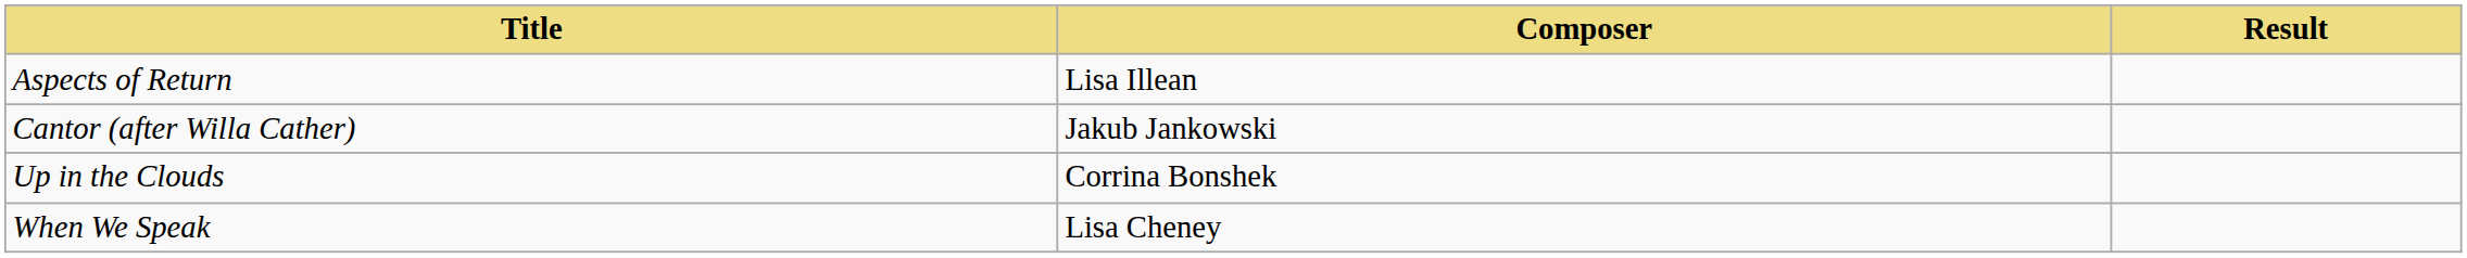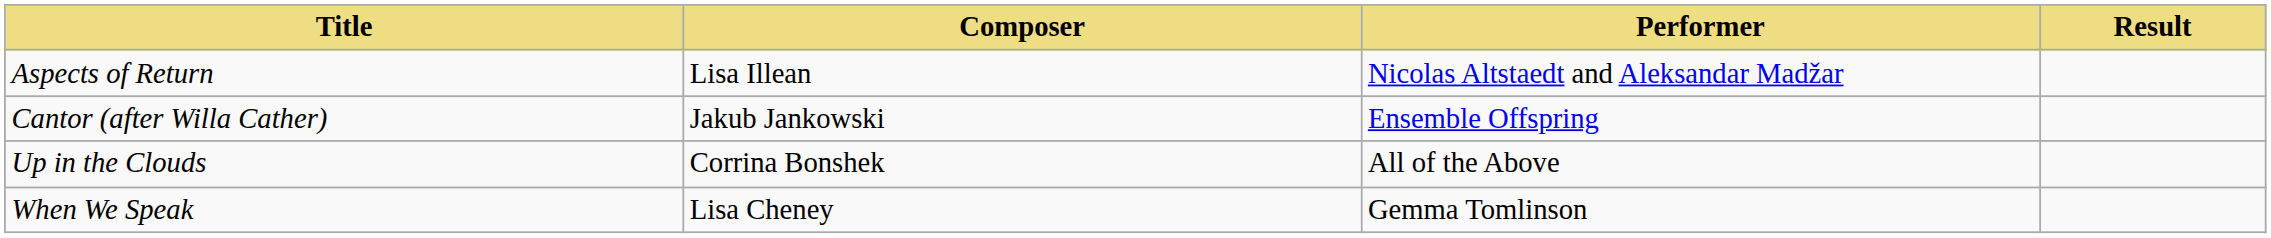 <table class="wikitable" width=100%>
 <tr>
 <th style="width:30%;background:#EEDD82;">Title</th>
 <th style="width:30%;background:#EEDD82;">Composer</th>
+<th style="width:30%;background:#EEDD82;">Performer</th>
 <th style="width:10%;background:#EEDD82;">Result<br></th>
 </tr>
 <tr>
 <td><em>Aspects of Return</em></td>
 <td>Lisa Illean</td>
+<td><a href='#'>Nicolas Altstaedt</a> and <a href='#'>Aleksandar Madžar</a></td>
 <td></td>
 </tr>
 <tr>
 <td><em>Cantor (after Willa Cather)</em></td>
 <td>Jakub Jankowski</td>
+<td><a href='#'>Ensemble Offspring</a></td>
 <td></td>
 </tr>
 <tr>
 <td><em>Up in the Clouds</em></td>
 <td>Corrina Bonshek</td>
+<td>All of the Above</td>
 <td></td>
 </tr>
 <tr>
 <td><em>When We Speak</em></td>
 <td>Lisa Cheney</td>
+<td>Gemma Tomlinson</td>
 <td></td>
 </tr>
 </table>
